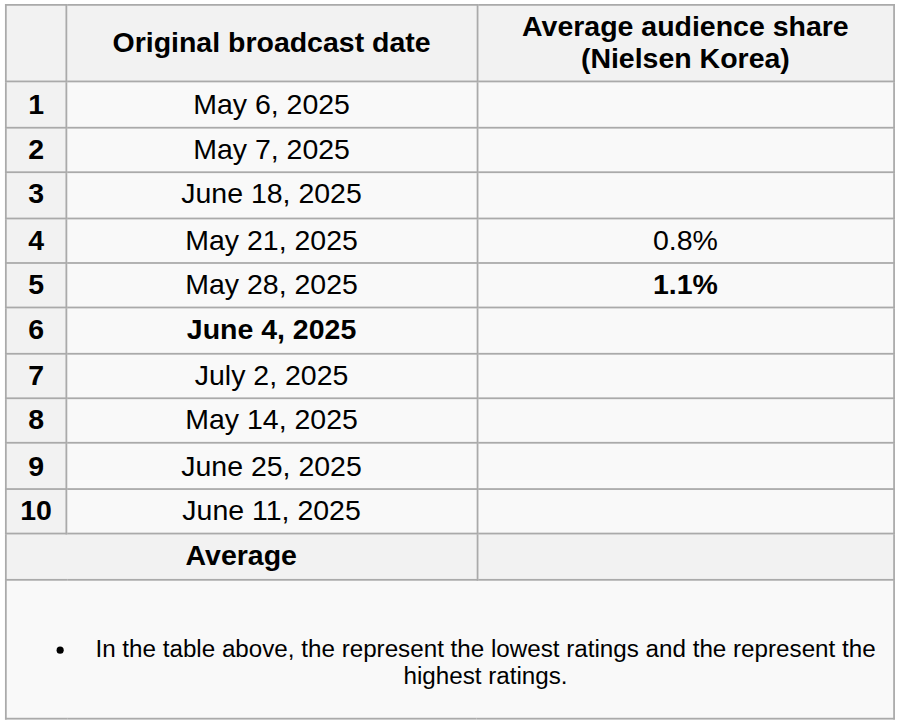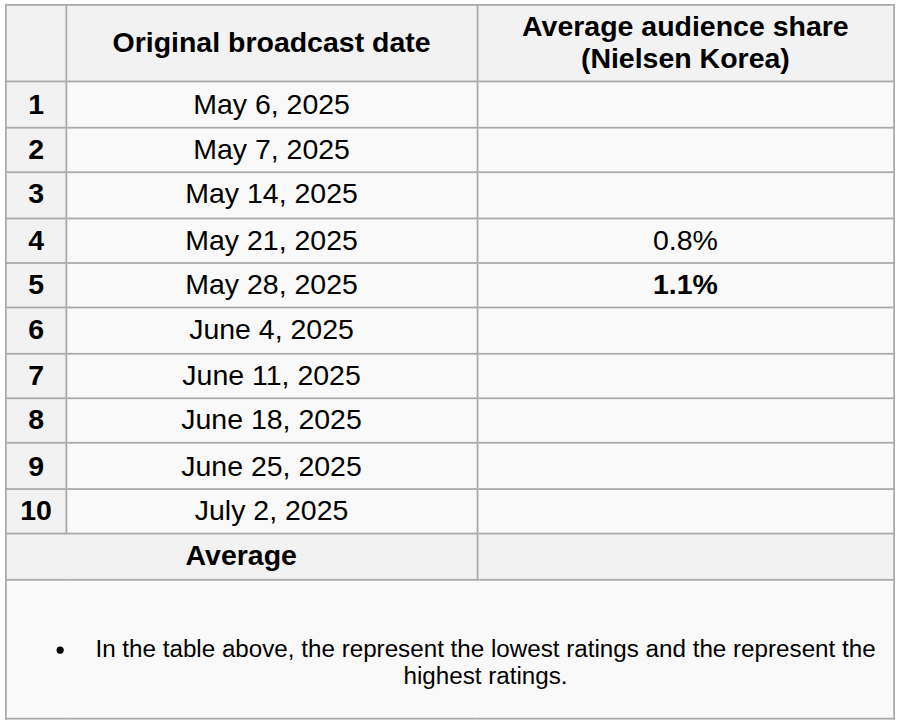 <table class="wikitable" style="margin-left:auto; margin-right:auto; width:500px; text-align:center">
 <tr>
 <th scope="col"></th>
 <th scope="col">Original broadcast date</th>
 <th scope="col">Average audience share<br>(Nielsen Korea)</th>
 </tr>
 <tr>
 <th scope="col">1</th>
 <td>May 6, 2025</td>
 <td><strong></strong> </td>
 </tr>
 <tr>
 <th scope="col">2</th>
 <td>May 7, 2025</td>
 <td><strong></strong> </td>
 </tr>
 <tr>
 <th scope="col">3</th>
-<td>June 18, 2025</td>
+<td>May 14, 2025</td>
 <td><strong></strong> </td>
 </tr>
 <tr>
 <th scope="col">4</th>
 <td>May 21, 2025</td>
 <td>0.8% </td>
 </tr>
 <tr>
 <th scope="col">5</th>
 <td>May 28, 2025</td>
 <td><strong>1.1% </strong></td>
 </tr>
 <tr>
 <th scope="col">6</th>
-<td><strong>June 4, 2025</strong></td>
+<td>June 4, 2025</td>
 <td></td>
 </tr>
 <tr>
 <th scope="col">7</th>
-<td>July 2, 2025</td>
+<td>June 11, 2025</td>
 <td></td>
 </tr>
 <tr>
 <th scope="col">8</th>
-<td>May 14, 2025</td>
+<td>June 18, 2025</td>
 <td></td>
 </tr>
 <tr>
 <th scope="col">9</th>
 <td>June 25, 2025</td>
 <td></td>
 </tr>
 <tr>
 <th scope="col">10</th>
-<td>June 11, 2025</td>
+<td>July 2, 2025</td>
 <td></td>
 </tr>
 <tr>
 <th colspan="2" scope="col">Average</th>
 <th scope="col"></th>
 </tr>
 <tr>
 <td colspan="3" style="font-size:85%"><br><ul><li>In the table above, the <strong></strong> represent the lowest ratings and the <strong></strong> represent the highest ratings.</li></ul></td>
 </tr>
 </table>
